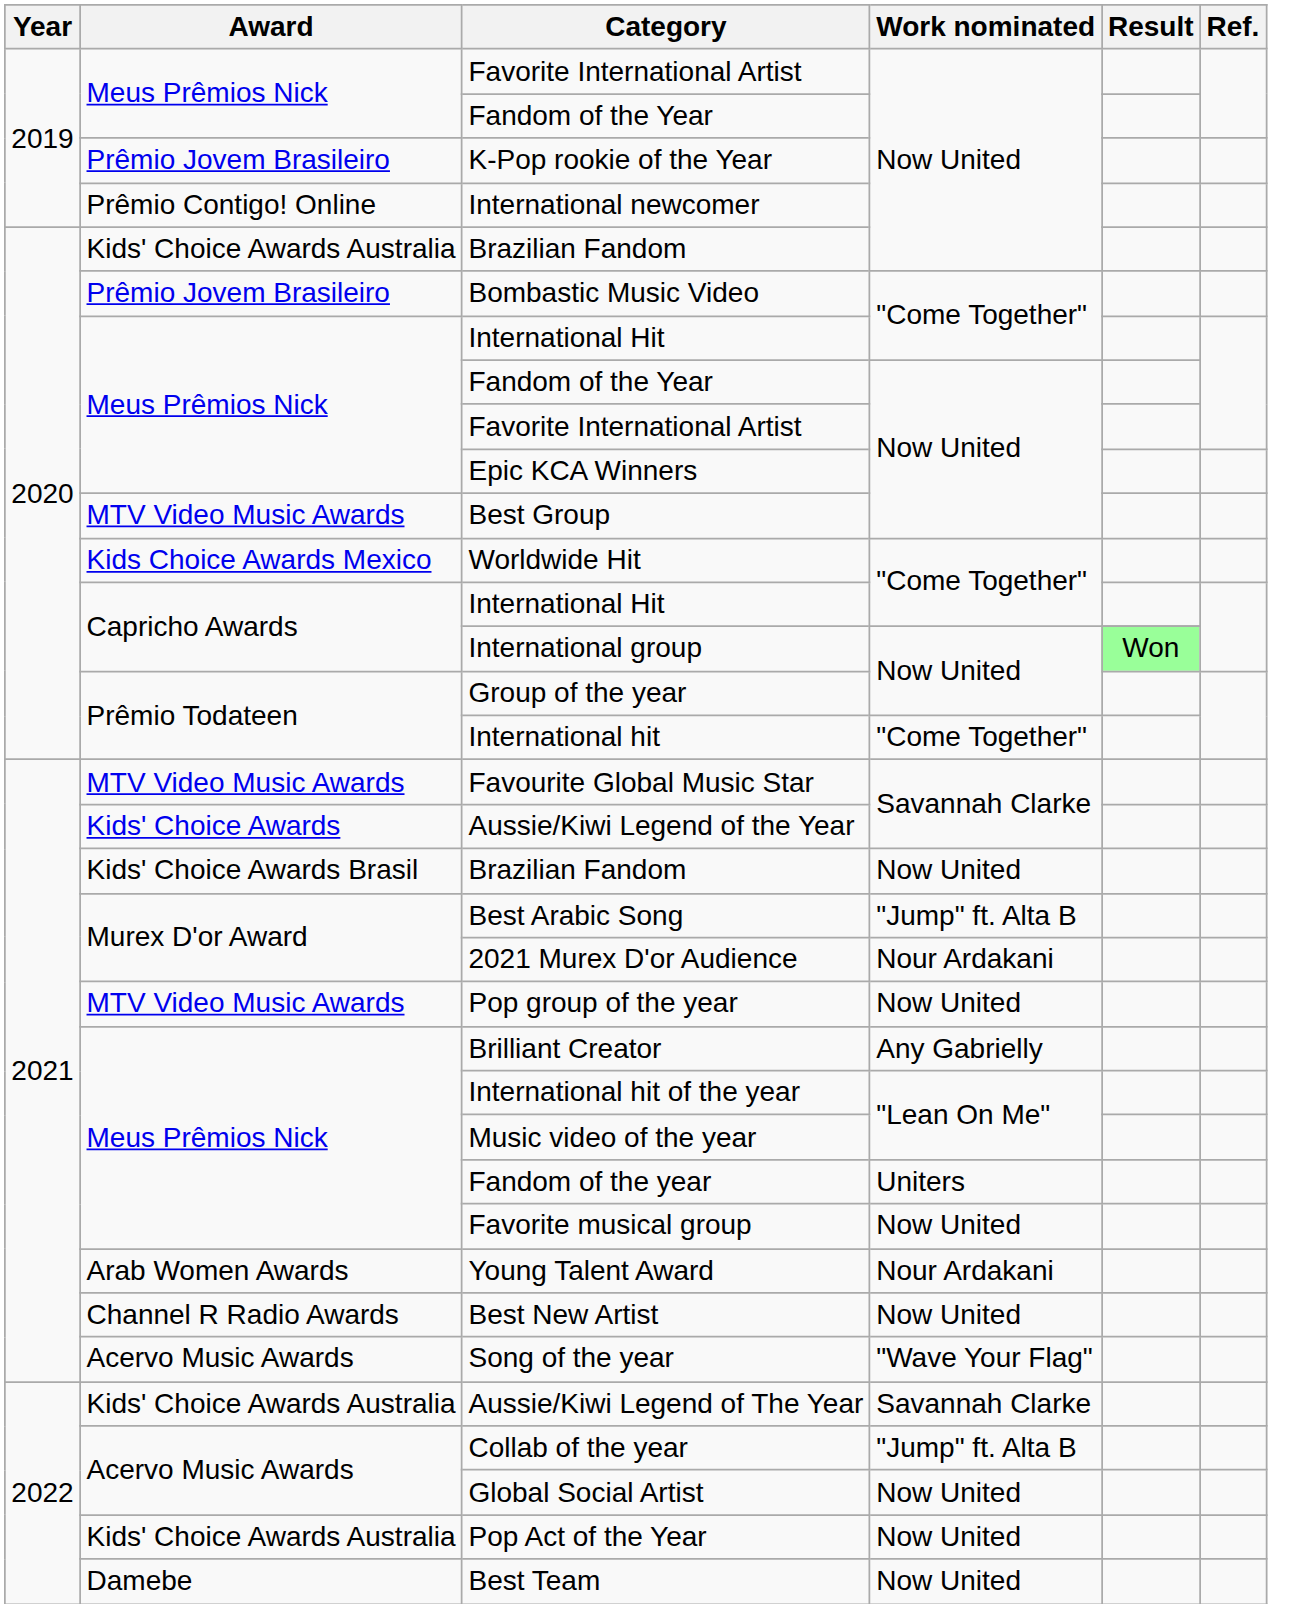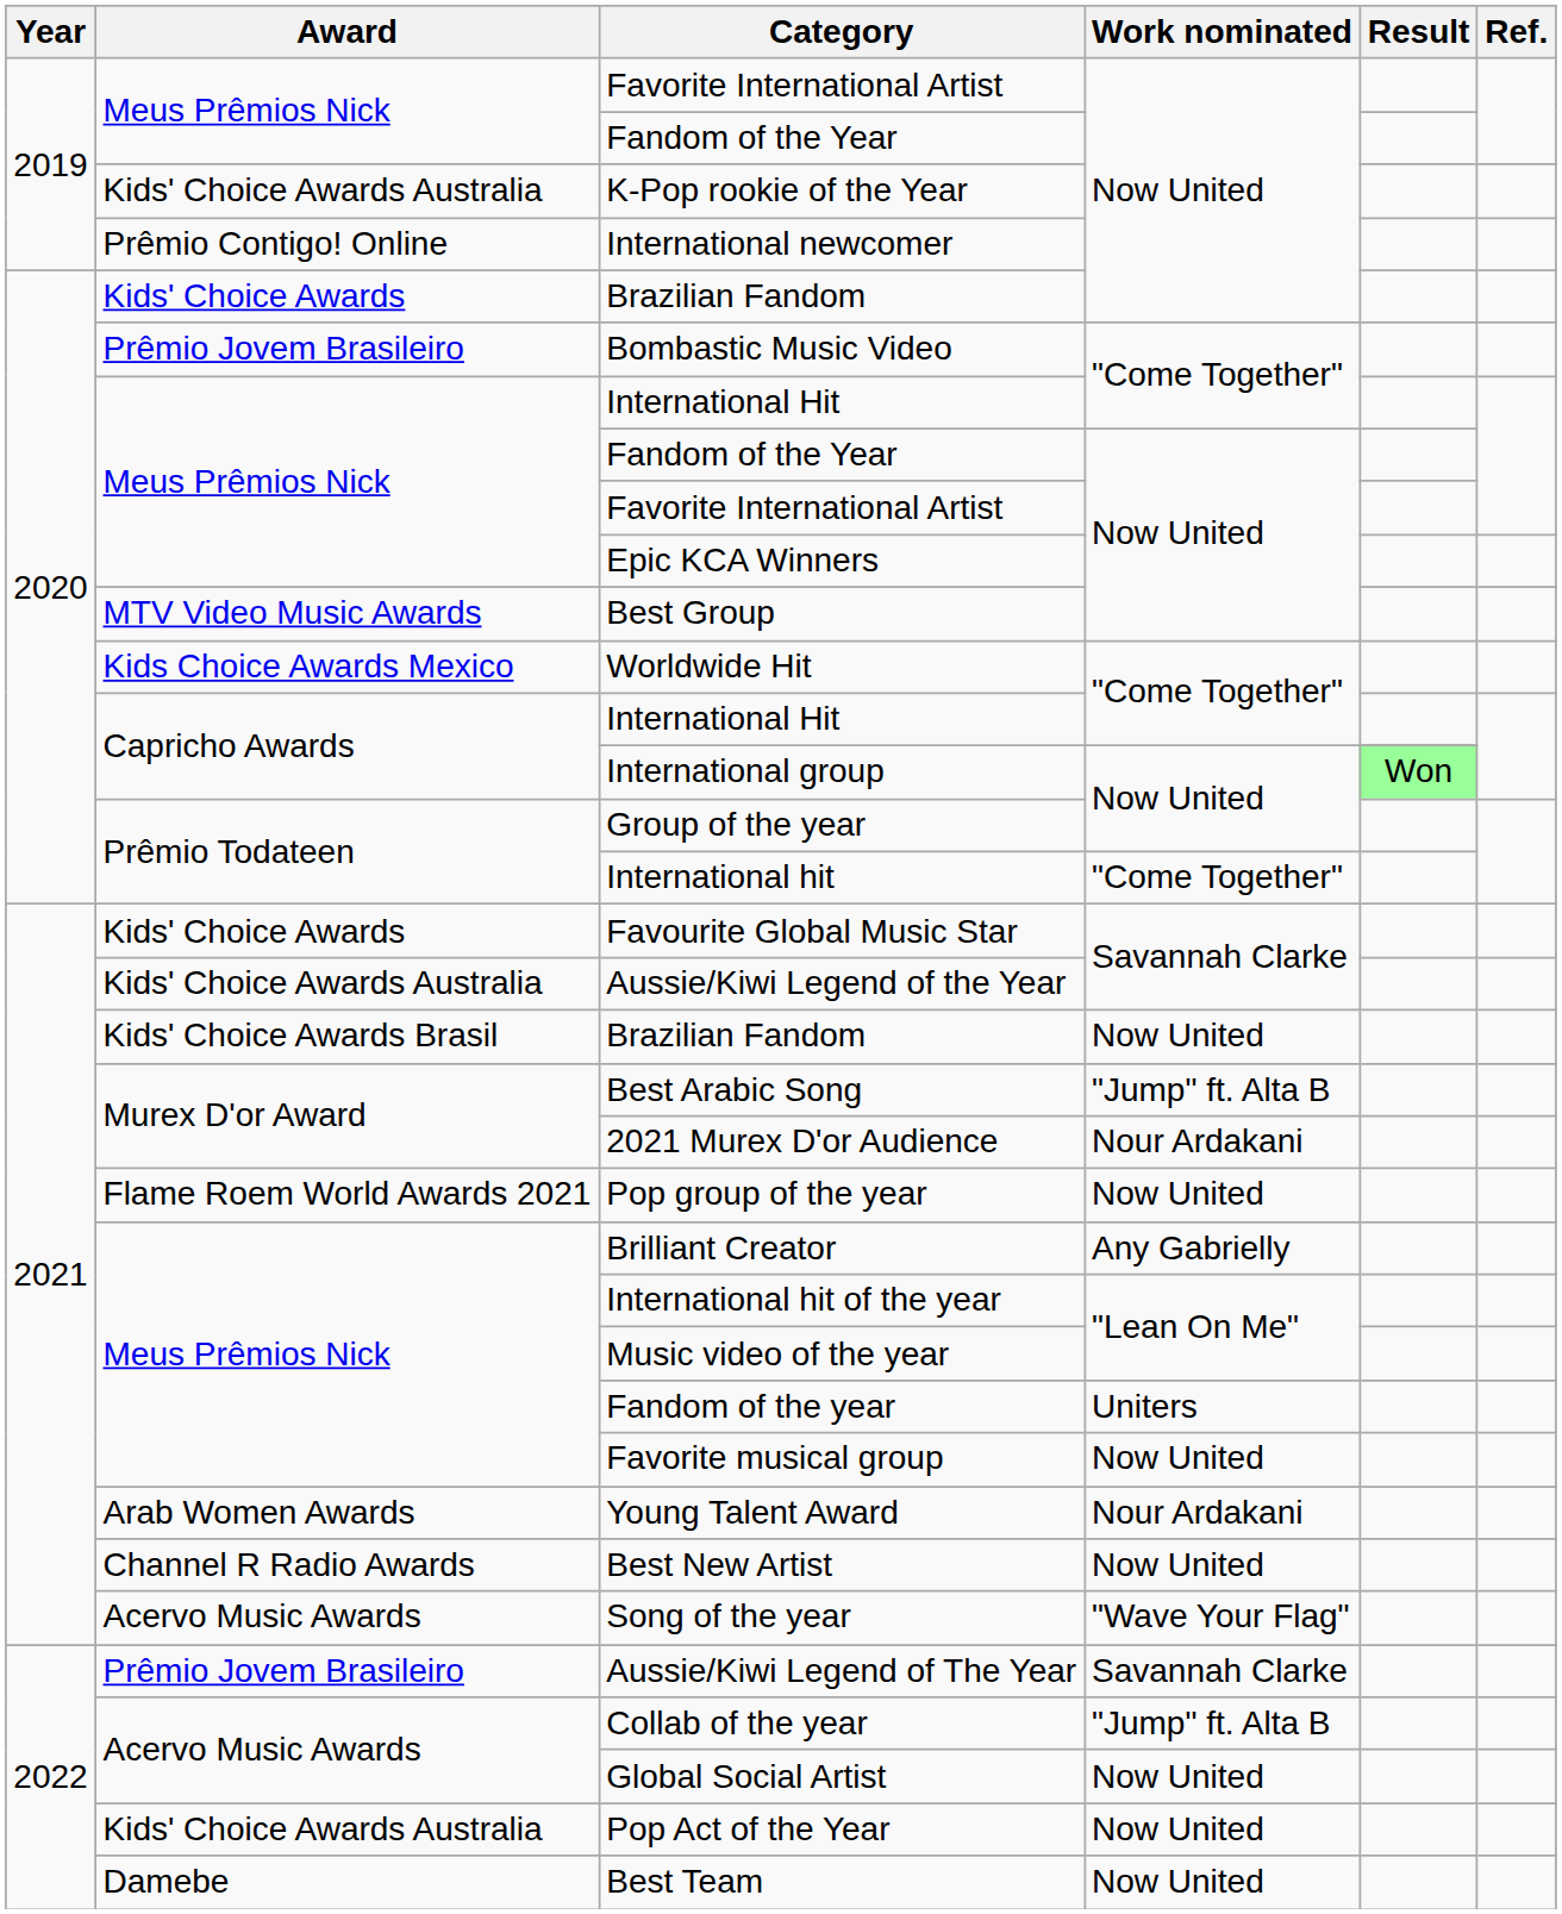 <table class="wikitable">
 <tr>
 <th>Year</th>
 <th>Award</th>
 <th>Category</th>
 <th>Work nominated</th>
 <th>Result</th>
 <th>Ref.</th>
 </tr>
 <tr>
 <td rowspan="4">2019</td>
 <td rowspan="2"><a href='#'>Meus Prêmios Nick</a></td>
 <td>Favorite International Artist</td>
 <td rowspan="5">Now United</td>
 <td></td>
 <td rowspan="2"></td>
 </tr>
 <tr>
 <td>Fandom of the Year</td>
 <td></td>
 </tr>
 <tr>
-<td><a href='#'>Prêmio Jovem Brasileiro</a></td>
+<td>Kids' Choice Awards Australia</td>
 <td>K-Pop rookie of the Year</td>
 <td></td>
 <td></td>
 </tr>
 <tr>
 <td>Prêmio Contigo! Online</td>
 <td>International newcomer</td>
 <td></td>
 <td></td>
 </tr>
 <tr>
 <td rowspan="13">2020</td>
-<td>Kids' Choice Awards Australia</td>
+<td><a href='#'>Kids' Choice Awards</a></td>
 <td>Brazilian Fandom</td>
 <td></td>
 <td></td>
 </tr>
 <tr>
 <td><a href='#'>Prêmio Jovem Brasileiro</a></td>
 <td>Bombastic Music Video</td>
 <td rowspan="2">"Come Together"</td>
 <td></td>
 <td></td>
 </tr>
 <tr>
 <td rowspan="4"><a href='#'>Meus Prêmios Nick</a></td>
 <td>International Hit</td>
 <td></td>
 <td rowspan="3"></td>
 </tr>
 <tr>
 <td>Fandom of the Year</td>
 <td rowspan="4">Now United</td>
 <td></td>
 </tr>
 <tr>
 <td>Favorite International Artist</td>
 <td></td>
 </tr>
 <tr>
 <td>Epic KCA Winners</td>
 <td></td>
 <td></td>
 </tr>
 <tr>
 <td><a href='#'>MTV Video Music Awards</a></td>
 <td>Best Group</td>
 <td></td>
 <td></td>
 </tr>
 <tr>
 <td><a href='#'>Kids Choice Awards Mexico</a></td>
 <td>Worldwide Hit</td>
 <td rowspan="2">"Come Together"</td>
 <td></td>
 <td></td>
 </tr>
 <tr>
 <td rowspan="3">Capricho Awards</td>
 <td>International Hit</td>
 <td></td>
 <td rowspan="3"></td>
 </tr>
 <tr>
 <td rowspan="2">International group</td>
 <td rowspan="3">Now United</td>
 </tr>
 <tr>
 <td style="background: #99FF99;text-align: center;">Won</td>
 </tr>
 <tr>
 <td rowspan="2">Prêmio Todateen</td>
 <td>Group of the year</td>
 <td></td>
 <td rowspan="2"></td>
 </tr>
 <tr>
 <td>International hit</td>
 <td>"Come Together"</td>
 <td></td>
 </tr>
 <tr>
 <td rowspan="14">2021</td>
-<td><a href='#'>MTV Video Music Awards</a></td>
+<td>Kids' Choice Awards</td>
 <td>Favourite Global Music Star</td>
 <td rowspan="2">Savannah Clarke</td>
 <td></td>
 <td></td>
 </tr>
 <tr>
-<td><a href='#'>Kids' Choice Awards</a></td>
+<td>Kids' Choice Awards Australia</td>
 <td>Aussie/Kiwi Legend of the Year</td>
 <td></td>
 <td></td>
 </tr>
 <tr>
 <td>Kids' Choice Awards Brasil</td>
 <td>Brazilian Fandom</td>
 <td>Now United</td>
 <td></td>
 <td></td>
 </tr>
 <tr>
 <td rowspan="2">Murex D'or Award</td>
 <td>Best Arabic Song</td>
 <td>"Jump" ft. Alta B</td>
 <td></td>
 <td></td>
 </tr>
 <tr>
 <td>2021 Murex D'or Audience</td>
 <td>Nour Ardakani</td>
 <td></td>
 <td></td>
 </tr>
 <tr>
-<td><a href='#'>MTV Video Music Awards</a></td>
+<td>Flame Roem World Awards 2021</td>
 <td>Pop group of the year</td>
 <td>Now United</td>
 <td></td>
 <td></td>
 </tr>
 <tr>
 <td rowspan="5"><a href='#'>Meus Prêmios Nick</a></td>
 <td>Brilliant Creator</td>
 <td>Any Gabrielly</td>
 <td></td>
 <td></td>
 </tr>
 <tr>
 <td>International hit of the year</td>
 <td rowspan="2">"Lean On Me"</td>
 <td></td>
 <td></td>
 </tr>
 <tr>
 <td>Music video of the year</td>
 <td></td>
 <td></td>
 </tr>
 <tr>
 <td>Fandom of the year</td>
 <td>Uniters</td>
 <td></td>
 <td></td>
 </tr>
 <tr>
 <td>Favorite musical group</td>
 <td>Now United</td>
 <td></td>
 <td></td>
 </tr>
 <tr>
 <td>Arab Women Awards</td>
 <td>Young Talent Award</td>
 <td>Nour Ardakani</td>
 <td></td>
 <td></td>
 </tr>
 <tr>
 <td>Channel R Radio Awards</td>
 <td>Best New Artist</td>
 <td>Now United</td>
 <td></td>
 <td></td>
 </tr>
 <tr>
 <td>Acervo Music Awards</td>
 <td>Song of the year</td>
 <td>"Wave Your Flag"</td>
 <td></td>
 <td></td>
 </tr>
 <tr>
 <td rowspan="5">2022</td>
-<td>Kids' Choice Awards Australia</td>
+<td><a href='#'>Prêmio Jovem Brasileiro</a></td>
 <td>Aussie/Kiwi Legend of The Year</td>
 <td>Savannah Clarke</td>
 <td></td>
 <td></td>
 </tr>
 <tr>
 <td rowspan="2">Acervo Music Awards</td>
 <td>Collab of the year</td>
 <td>"Jump" ft. Alta B</td>
 <td></td>
 <td></td>
 </tr>
 <tr>
 <td>Global Social Artist</td>
 <td>Now United</td>
 <td></td>
 <td></td>
 </tr>
 <tr>
 <td>Kids' Choice Awards Australia</td>
 <td>Pop Act of the Year</td>
 <td>Now United</td>
 <td></td>
 <td></td>
 </tr>
 <tr>
 <td>Damebe</td>
 <td>Best Team</td>
 <td>Now United</td>
 <td></td>
 <td></td>
 </tr>
 </table>
